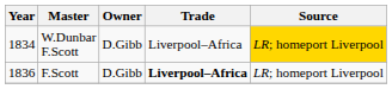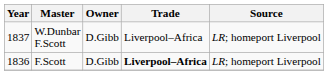 <table class="sortable wikitable">
 <tr>
 <th>Year</th>
 <th>Master</th>
 <th>Owner</th>
 <th>Trade</th>
 <th>Source</th>
 </tr>
 <tr>
-<td>1834</td>
+<td>1837</td>
 <td>W.Dunbar<br>F.Scott</td>
 <td>D.Gibb</td>
 <td>Liverpool–Africa</td>
-<td style="background: gold;"><em>LR</em>; homeport Liverpool</td>
+<td><em>LR</em>; homeport Liverpool</td>
 </tr>
 <tr>
 <td>1836</td>
 <td>F.Scott</td>
 <td>D.Gibb</td>
 <td><strong>Liverpool–Africa</strong></td>
 <td><em>LR</em>; homeport Liverpool</td>
 </tr>
 <tr>
 </tr>
 </table>
